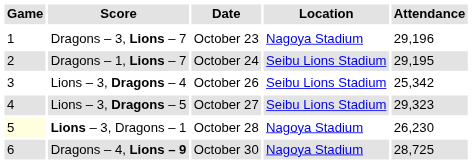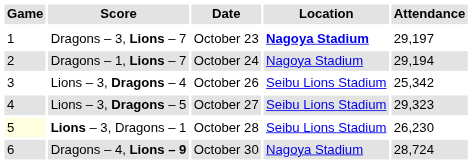 <table border="0" cellspacing="3" cellpadding="3">
 <tr style="background: #e3e3e3;">
 <th>Game</th>
 <th>Score</th>
 <th>Date</th>
 <th>Location</th>
 <th>Attendance</th>
 </tr>
 <tr style="background: #e3e3e3;">
 </tr>
 <tr>
 <td>1</td>
 <td>Dragons – 3, <strong>Lions</strong> – 7</td>
 <td>October 23</td>
-<td><a href='#'>Nagoya Stadium</a></td>
-<td>29,196</td>
+<td><strong><a href='#'>Nagoya Stadium</a></strong></td>
+<td>29,197</td>
 </tr>
 <tr style="background: #e3e3e3;">
 <td>2</td>
 <td>Dragons – 1, <strong>Lions</strong> – 7</td>
 <td>October 24</td>
-<td><a href='#'>Seibu Lions Stadium</a></td>
-<td>29,195</td>
+<td><a href='#'>Nagoya Stadium</a></td>
+<td>29,194</td>
 </tr>
 <tr>
 <td>3</td>
 <td>Lions – 3, <strong>Dragons</strong> – 4</td>
 <td>October 26</td>
 <td><a href='#'>Seibu Lions Stadium</a></td>
 <td>25,342</td>
 </tr>
 <tr style="background: #e3e3e3;">
 <td>4</td>
 <td>Lions – 3, <strong>Dragons</strong> – 5</td>
 <td>October 27</td>
 <td><a href='#'>Seibu Lions Stadium</a></td>
 <td>29,323</td>
 </tr>
 <tr>
 <td style="background: lightyellow;">5</td>
 <td><strong>Lions</strong> – 3, Dragons – 1</td>
 <td>October 28</td>
-<td><a href='#'>Nagoya Stadium</a></td>
+<td><a href='#'>Seibu Lions Stadium</a></td>
 <td>26,230</td>
 </tr>
 <tr style="background: #e3e3e3;">
 <td>6</td>
 <td>Dragons – 4, <strong>Lions – 9</strong></td>
 <td>October 30</td>
 <td><a href='#'>Nagoya Stadium</a></td>
-<td>28,725</td>
+<td>28,724</td>
 </tr>
 </table>
